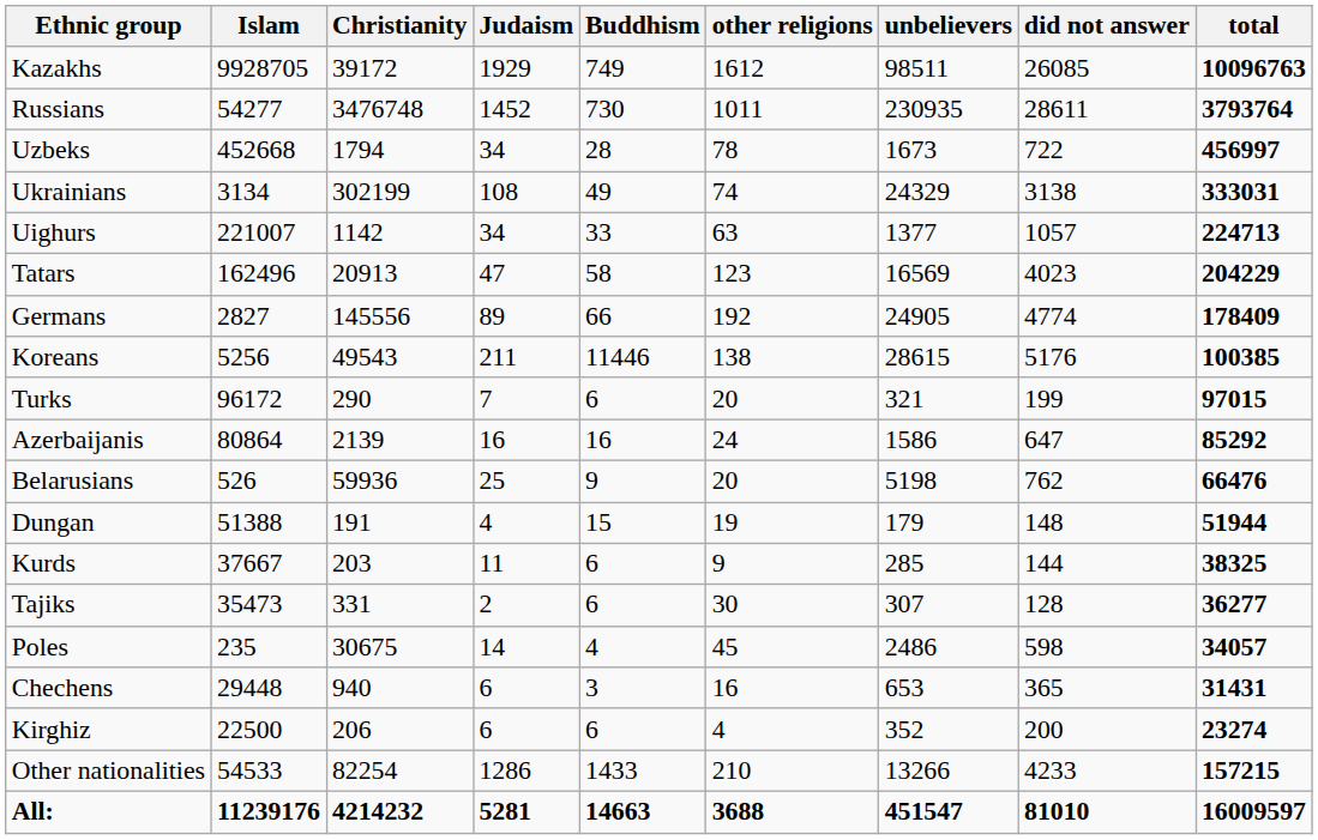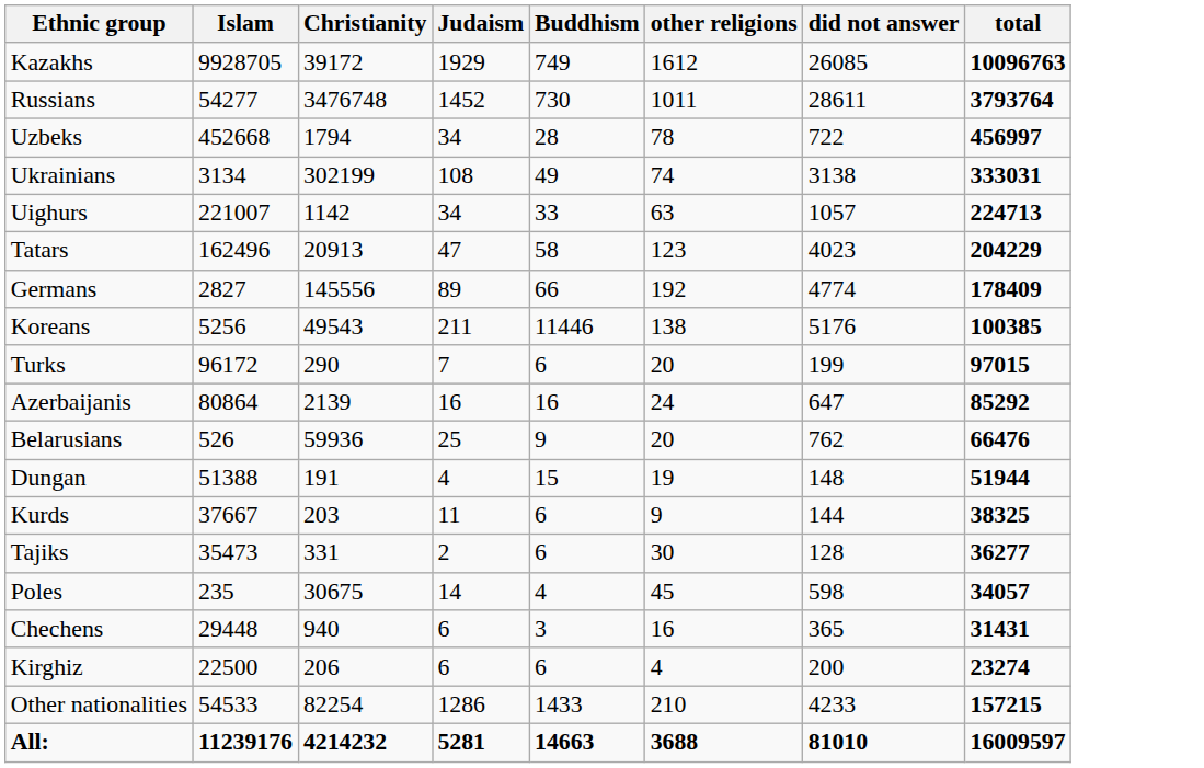 <table class="wikitable sortable">
 <tr>
 <th>Ethnic group</th>
 <th>Islam</th>
 <th>Christianity</th>
 <th>Judaism</th>
 <th>Buddhism</th>
 <th>other religions</th>
-<th>unbelievers</th>
 <th>did not answer</th>
 <th>total</th>
 </tr>
 <tr>
 <td>Kazakhs</td>
 <td>9928705</td>
 <td>39172</td>
 <td>1929</td>
 <td>749</td>
 <td>1612</td>
-<td>98511</td>
 <td>26085</td>
 <td><strong>10096763</strong></td>
 </tr>
 <tr>
 <td>Russians</td>
 <td>54277</td>
 <td>3476748</td>
 <td>1452</td>
 <td>730</td>
 <td>1011</td>
-<td>230935</td>
 <td>28611</td>
 <td><strong>3793764</strong></td>
 </tr>
 <tr>
 <td>Uzbeks</td>
 <td>452668</td>
 <td>1794</td>
 <td>34</td>
 <td>28</td>
 <td>78</td>
-<td>1673</td>
 <td>722</td>
 <td><strong> 456997</strong></td>
 </tr>
 <tr>
 <td>Ukrainians</td>
 <td>3134</td>
 <td>302199</td>
 <td>108</td>
 <td>49</td>
 <td>74</td>
-<td>24329</td>
 <td>3138</td>
 <td><strong>333031</strong></td>
 </tr>
 <tr>
 <td>Uighurs</td>
 <td>221007</td>
 <td>1142</td>
 <td>34</td>
 <td>33</td>
 <td>63</td>
-<td>1377</td>
 <td>1057</td>
 <td><strong>224713</strong></td>
 </tr>
 <tr>
 <td>Tatars</td>
 <td>162496</td>
 <td>20913</td>
 <td>47</td>
 <td>58</td>
 <td>123</td>
-<td>16569</td>
 <td>4023</td>
 <td><strong>204229</strong></td>
 </tr>
 <tr>
 <td>Germans</td>
 <td>2827</td>
 <td>145556</td>
 <td>89</td>
 <td>66</td>
 <td>192</td>
-<td>24905</td>
 <td>4774</td>
 <td><strong>178409</strong></td>
 </tr>
 <tr>
 <td>Koreans</td>
 <td>5256</td>
 <td>49543</td>
 <td>211</td>
 <td>11446</td>
 <td>138</td>
-<td>28615</td>
 <td>5176</td>
 <td><strong>100385</strong></td>
 </tr>
 <tr>
 <td>Turks</td>
 <td>96172</td>
 <td>290</td>
 <td>7</td>
 <td>6</td>
 <td>20</td>
-<td>321</td>
 <td>199</td>
 <td><strong>97015</strong></td>
 </tr>
 <tr>
 <td>Azerbaijanis</td>
 <td>80864</td>
 <td>2139</td>
 <td>16</td>
 <td>16</td>
 <td>24</td>
-<td>1586</td>
 <td>647</td>
 <td><strong>85292</strong></td>
 </tr>
 <tr>
 <td>Belarusians</td>
 <td>526</td>
 <td>59936</td>
 <td>25</td>
 <td>9</td>
 <td>20</td>
-<td>5198</td>
 <td>762</td>
 <td><strong>66476</strong></td>
 </tr>
 <tr>
 <td>Dungan</td>
 <td>51388</td>
 <td>191</td>
 <td>4</td>
 <td>15</td>
 <td>19</td>
-<td>179</td>
 <td>148</td>
 <td><strong>51944</strong></td>
 </tr>
 <tr>
 <td>Kurds</td>
 <td>37667</td>
 <td>203</td>
 <td>11</td>
 <td>6</td>
 <td>9</td>
-<td>285</td>
 <td>144</td>
 <td><strong>38325</strong></td>
 </tr>
 <tr>
 <td>Tajiks</td>
 <td>35473</td>
 <td>331</td>
 <td>2</td>
 <td>6</td>
 <td>30</td>
-<td>307</td>
 <td>128</td>
 <td><strong>36277</strong></td>
 </tr>
 <tr>
 <td>Poles</td>
 <td>235</td>
 <td>30675</td>
 <td>14</td>
 <td>4</td>
 <td>45</td>
-<td>2486</td>
 <td>598</td>
 <td><strong>34057</strong></td>
 </tr>
 <tr>
 <td>Chechens</td>
 <td>29448</td>
 <td>940</td>
 <td>6</td>
 <td>3</td>
 <td>16</td>
-<td>653</td>
 <td>365</td>
 <td><strong>31431</strong></td>
 </tr>
 <tr>
 <td>Kirghiz</td>
 <td>22500</td>
 <td>206</td>
 <td>6</td>
 <td>6</td>
 <td>4</td>
-<td>352</td>
 <td>200</td>
 <td><strong>23274</strong></td>
 </tr>
 <tr>
 <td>Other nationalities</td>
 <td>54533</td>
 <td>82254</td>
 <td>1286</td>
 <td>1433</td>
 <td>210</td>
-<td>13266</td>
 <td>4233</td>
 <td><strong>157215</strong></td>
 </tr>
 <tr>
 <td><strong>All:</strong></td>
 <td><strong>11239176</strong></td>
 <td><strong>4214232</strong></td>
 <td><strong>5281</strong></td>
 <td><strong>14663</strong></td>
 <td><strong>3688</strong></td>
-<td><strong>451547</strong></td>
 <td><strong>81010</strong></td>
 <td><strong>16009597</strong></td>
 </tr>
 </table>
